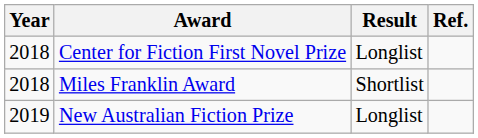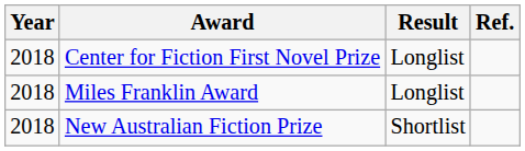 <table class="wikitable">
 <tr>
 <th>Year</th>
 <th>Award</th>
 <th>Result</th>
 <th>Ref.</th>
 </tr>
 <tr>
 <td>2018</td>
 <td><a href='#'>Center for Fiction First Novel Prize</a></td>
 <td>Longlist</td>
 <td></td>
 </tr>
 <tr>
 <td>2018</td>
 <td><a href='#'>Miles Franklin Award</a></td>
+<td>Longlist</td>
+<td></td>
+</tr>
+<tr>
+<td>2018</td>
+<td><a href='#'>New Australian Fiction Prize</a></td>
 <td>Shortlist</td>
 <td></td>
 </tr>
-<tr>
-<td>2019</td>
-<td><a href='#'>New Australian Fiction Prize</a></td>
-<td>Longlist</td>
-<td></td>
-</tr>
 </table>
